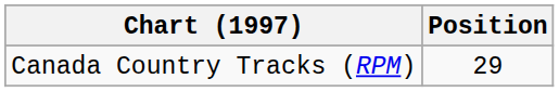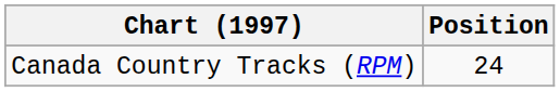 <table class="wikitable sortable">
 <tr>
 <th scope="col">Chart (1997)</th>
 <th scope="col">Position</th>
 </tr>
 <tr>
 <td>Canada Country Tracks (<em><a href='#'>RPM</a></em>)</td>
-<td align="center">29</td>
+<td align="center">24</td>
 </tr>
 </table>
